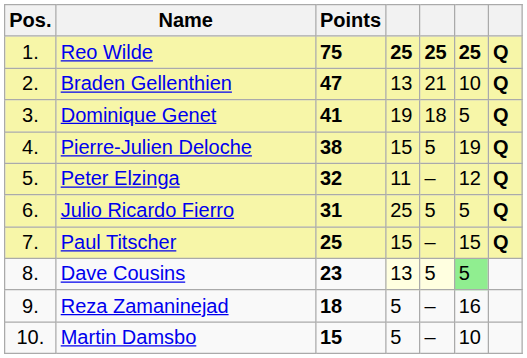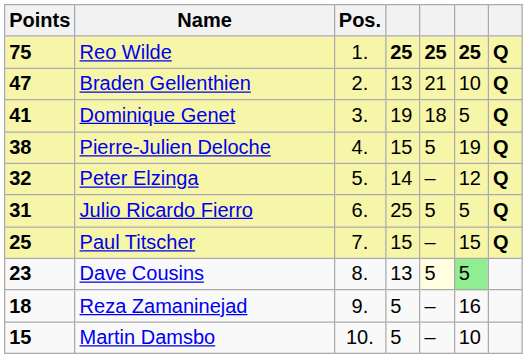 <table class="wikitable">
 <tr>
+<th width=20px>Points</th>
+<th width=200px>Name</th>
 <th width=10px>Pos.</th>
-<th width=200px>Name</th>
-<th width=20px>Points</th>
 <th width=20px></th>
 <th width=20px></th>
 <th width=20px></th>
 <th width=20px></th>
 </tr>
 <tr style="background:#f7f6a8;">
+<td><strong>75</strong></td>
+<td> <a href='#'>Reo Wilde</a></td>
 <td align=center>1.</td>
-<td> <a href='#'>Reo Wilde</a></td>
-<td><strong>75</strong></td>
 <td><strong>25</strong></td>
 <td><strong>25</strong></td>
 <td><strong>25</strong></td>
 <td><strong>Q</strong></td>
 </tr>
 <tr style="background:#f7f6a8;">
+<td><strong>47</strong></td>
+<td> <a href='#'>Braden Gellenthien</a></td>
 <td align=center>2.</td>
-<td> <a href='#'>Braden Gellenthien</a></td>
-<td><strong>47</strong></td>
 <td>13</td>
 <td>21</td>
 <td>10</td>
 <td><strong>Q</strong></td>
 </tr>
 <tr style="background:#f7f6a8;">
+<td><strong>41</strong></td>
+<td> <a href='#'>Dominique Genet</a></td>
 <td align=center>3.</td>
-<td> <a href='#'>Dominique Genet</a></td>
-<td><strong>41</strong></td>
 <td>19</td>
 <td>18</td>
 <td>5</td>
 <td><strong>Q</strong></td>
 </tr>
 <tr style="background:#f7f6a8;">
+<td><strong>38</strong></td>
+<td> <a href='#'>Pierre-Julien Deloche</a></td>
 <td align=center>4.</td>
-<td> <a href='#'>Pierre-Julien Deloche</a></td>
-<td><strong>38</strong></td>
 <td>15</td>
 <td>5</td>
 <td>19</td>
 <td><strong>Q</strong></td>
 </tr>
 <tr style="background:#f7f6a8;">
+<td><strong>32</strong></td>
+<td> <a href='#'>Peter Elzinga</a></td>
 <td align=center>5.</td>
-<td> <a href='#'>Peter Elzinga</a></td>
-<td><strong>32</strong></td>
-<td>11</td>
+<td>14</td>
 <td>–</td>
 <td>12</td>
 <td><strong>Q</strong></td>
 </tr>
 <tr style="background:#f7f6a8;">
+<td><strong>31</strong></td>
+<td> <a href='#'>Julio Ricardo Fierro</a></td>
 <td align=center>6.</td>
-<td> <a href='#'>Julio Ricardo Fierro</a></td>
-<td><strong>31</strong></td>
 <td>25</td>
 <td>5</td>
 <td>5</td>
 <td><strong>Q</strong></td>
 </tr>
 <tr style="background:#f7f6a8;">
+<td><strong>25</strong></td>
+<td> <a href='#'>Paul Titscher</a></td>
 <td align=center>7.</td>
-<td> <a href='#'>Paul Titscher</a></td>
-<td><strong>25</strong></td>
 <td>15</td>
 <td>–</td>
 <td>15</td>
 <td><strong>Q</strong></td>
 </tr>
 <tr>
+<td><strong>23</strong></td>
+<td> <a href='#'>Dave Cousins</a></td>
 <td align=center>8.</td>
-<td> <a href='#'>Dave Cousins</a></td>
-<td><strong>23</strong></td>
-<td style="background: lightyellow;">13</td>
+<td>13</td>
 <td style="background: lightyellow;">5</td>
 <td style="background: lightgreen;">5</td>
 <td></td>
 </tr>
 <tr>
+<td><strong>18</strong></td>
+<td> <a href='#'>Reza Zamaninejad</a></td>
 <td align=center>9.</td>
-<td> <a href='#'>Reza Zamaninejad</a></td>
-<td><strong>18</strong></td>
 <td>5</td>
 <td>–</td>
 <td>16</td>
 <td></td>
 </tr>
 <tr>
+<td><strong>15</strong></td>
+<td> <a href='#'>Martin Damsbo</a></td>
 <td align=center>10.</td>
-<td> <a href='#'>Martin Damsbo</a></td>
-<td><strong>15</strong></td>
 <td>5</td>
 <td>–</td>
 <td>10</td>
 <td></td>
 </tr>
 </table>
